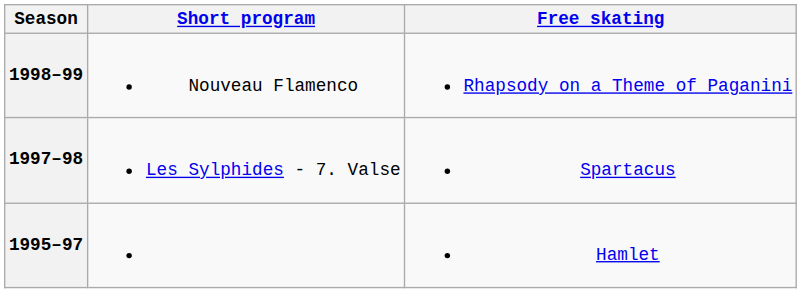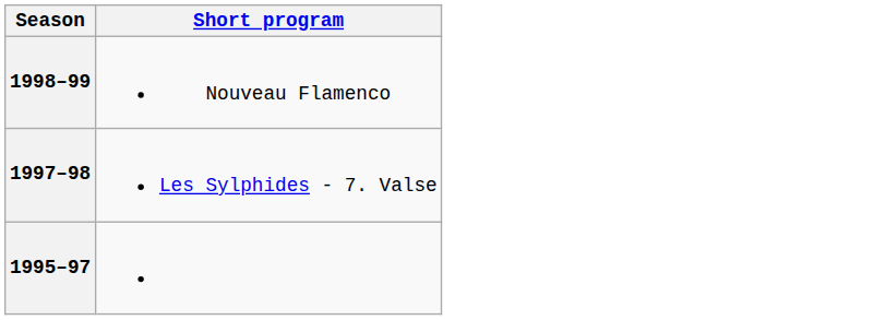 <table class=wikitable style=text-align:center>
 <tr>
 <th>Season</th>
 <th><a href='#'>Short program</a></th>
-<th><a href='#'>Free skating</a></th>
 </tr>
 <tr>
 <th>1998–99 <br> </th>
 <td><br><ul><li>Nouveau Flamenco</li></ul></td>
-<td><br><ul><li><a href='#'>Rhapsody on a Theme of Paganini</a> <br></li></ul></td>
 </tr>
 <tr>
 <th>1997–98</th>
 <td><br><ul><li><a href='#'>Les Sylphides</a> - 7. Valse <br></li></ul></td>
-<td><br><ul><li><a href='#'>Spartacus</a> <br></li></ul></td>
 </tr>
 <tr>
 <th>1995–97</th>
 <td><br><ul><li></li></ul></td>
-<td><br><ul><li><a href='#'>Hamlet</a> <br></li></ul></td>
 </tr>
 </table>
